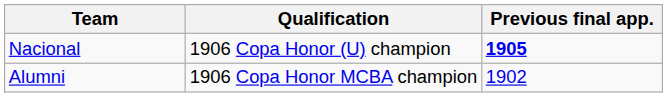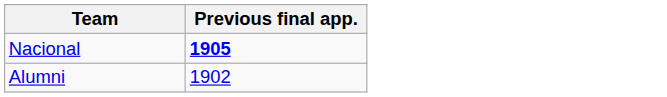 <table class="wikitable">
 <tr>
 <th width=150px>Team</th>
-<th width=250px>Qualification</th>
 <th width=150px>Previous final app.</th>
 </tr>
 <tr>
 <td> <a href='#'>Nacional</a></td>
-<td>1906 <a href='#'>Copa Honor (U)</a> champion</td>
 <td><strong><a href='#'>1905</a></strong></td>
 </tr>
 <tr>
 <td> <a href='#'>Alumni</a></td>
-<td>1906 <a href='#'>Copa Honor MCBA</a> champion</td>
 <td><a href='#'>1902</a></td>
 </tr>
 </table>
